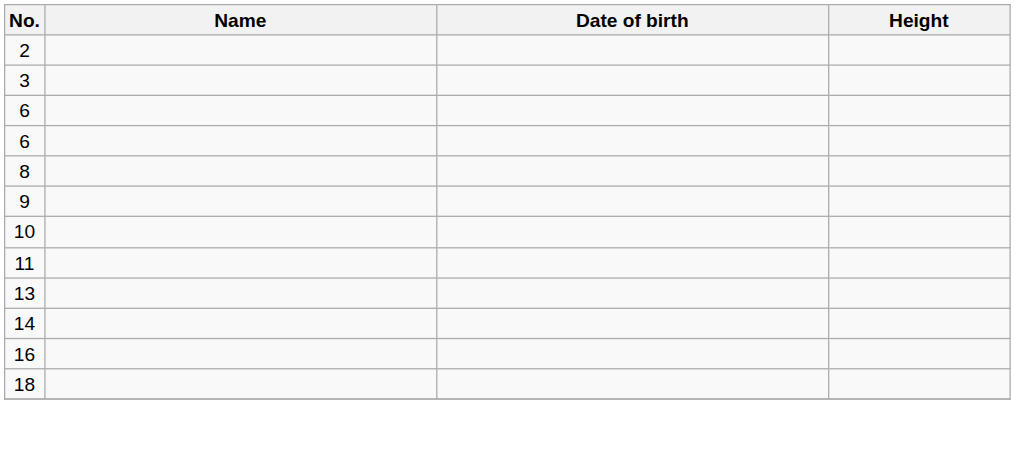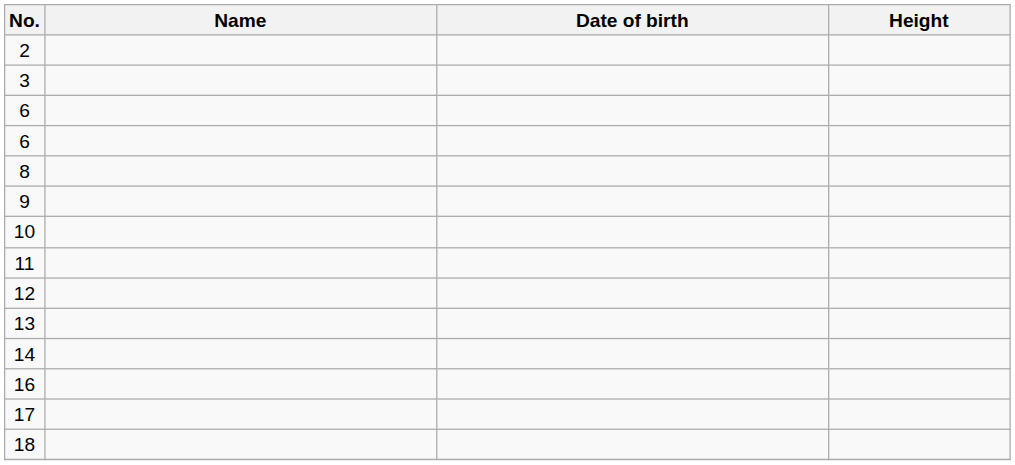 <table class="wikitable sortable" style="font-size:95%; text-align:center;">
 <tr>
 <th>No.</th>
 <th style="width:20em">Name</th>
 <th style="width:20em">Date of birth</th>
 <th style="width:9em">Height</th>
 </tr>
 <tr>
 <td>2</td>
 <td align=left> </td>
 <td align=right></td>
 <td></td>
 </tr>
 <tr>
 <td>3</td>
 <td align=left> </td>
 <td align=right></td>
 <td></td>
 </tr>
 <tr>
 <td>6</td>
 <td align=left> </td>
 <td align=right></td>
 <td></td>
 </tr>
 <tr>
 <td>6</td>
 <td align=left> </td>
 <td align=right></td>
 <td></td>
 </tr>
 <tr>
 <td>8</td>
 <td align=left> </td>
 <td align=right></td>
 <td></td>
 </tr>
 <tr>
 <td>9</td>
 <td align=left> </td>
 <td align=right></td>
 <td></td>
 </tr>
 <tr>
 <td>10</td>
 <td align=left> </td>
 <td align=right></td>
 <td></td>
 </tr>
 <tr>
 <td>11</td>
 <td align=left> </td>
 <td align=right></td>
 <td></td>
 </tr>
 <tr>
+<td>12</td>
+<td align=left> </td>
+<td align=right></td>
+<td></td>
+</tr>
+<tr>
 <td>13</td>
 <td align=left> </td>
 <td align=right></td>
 <td></td>
 </tr>
 <tr>
 <td>14</td>
 <td align=left> </td>
 <td align=right></td>
 <td></td>
 </tr>
 <tr>
 <td>16</td>
 <td align=left> </td>
 <td align=right></td>
 <td></td>
 </tr>
 <tr>
+<td>17</td>
+<td align=left> </td>
+<td align=right></td>
+<td></td>
+</tr>
+<tr>
 <td>18</td>
 <td align=left> </td>
 <td align=right></td>
 <td></td>
 </tr>
 <tr>
 </tr>
 </table>
